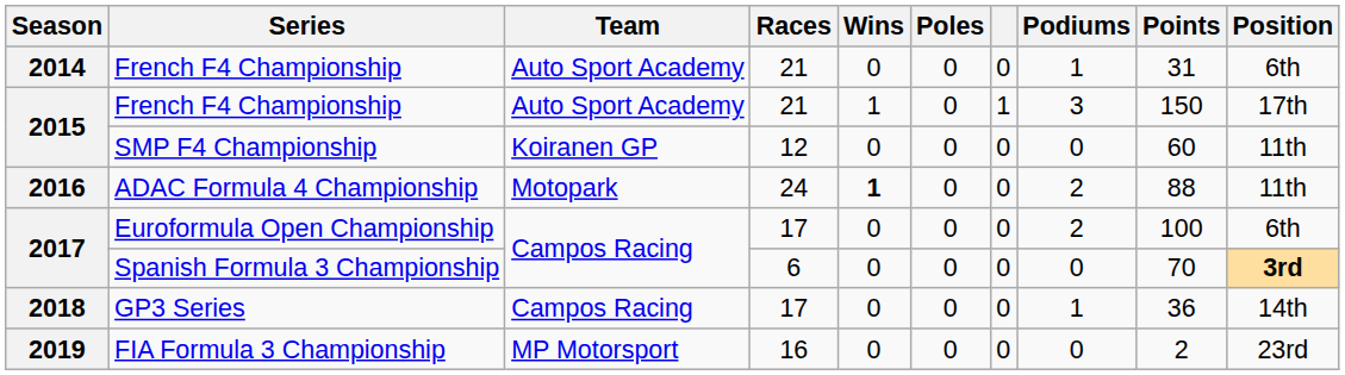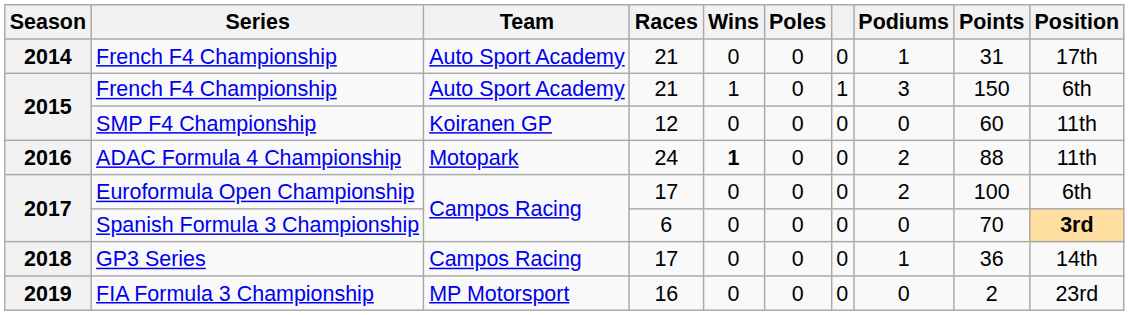 <table class="wikitable" style="font-size: 90%; text-align:center">
 <tr>
 <th>Season</th>
 <th>Series</th>
 <th>Team</th>
 <th>Races</th>
 <th>Wins</th>
 <th>Poles</th>
 <th></th>
 <th>Podiums</th>
 <th>Points</th>
 <th>Position</th>
 </tr>
 <tr>
 <th>2014</th>
 <td align=left><a href='#'>French F4 Championship</a></td>
 <td align=left><a href='#'>Auto Sport Academy</a></td>
 <td>21</td>
 <td>0</td>
 <td>0</td>
 <td>0</td>
 <td>1</td>
 <td>31</td>
-<td>6th</td>
+<td>17th</td>
 </tr>
 <tr>
 <th rowspan=2>2015</th>
 <td align=left><a href='#'>French F4 Championship</a></td>
 <td align=left nowrap><a href='#'>Auto Sport Academy</a></td>
 <td>21</td>
 <td>1</td>
 <td>0</td>
 <td>1</td>
 <td>3</td>
 <td>150</td>
-<td>17th</td>
+<td>6th</td>
 </tr>
 <tr>
 <td align=left><a href='#'>SMP F4 Championship</a></td>
 <td align=left><a href='#'>Koiranen GP</a></td>
 <td>12</td>
 <td>0</td>
 <td>0</td>
 <td>0</td>
 <td>0</td>
 <td>60</td>
 <td>11th</td>
 </tr>
 <tr>
 <th>2016</th>
 <td align=left><a href='#'>ADAC Formula 4 Championship</a></td>
 <td align=left><a href='#'>Motopark</a></td>
 <td>24</td>
 <td><strong>1</strong></td>
 <td>0</td>
 <td>0</td>
 <td>2</td>
 <td>88</td>
 <td>11th</td>
 </tr>
 <tr>
 <th rowspan=2>2017</th>
 <td align=left><a href='#'>Euroformula Open Championship</a></td>
 <td align=left rowspan=2><a href='#'>Campos Racing</a></td>
 <td>17</td>
 <td>0</td>
 <td>0</td>
 <td>0</td>
 <td>2</td>
 <td>100</td>
 <td>6th</td>
 </tr>
 <tr>
 <td align=left nowrap><a href='#'>Spanish Formula 3 Championship</a></td>
 <td>6</td>
 <td>0</td>
 <td>0</td>
 <td>0</td>
 <td>0</td>
 <td>70</td>
 <td style="background:#FFDF9F;"><strong>3rd</strong></td>
 </tr>
 <tr>
 <th>2018</th>
 <td align=left><a href='#'>GP3 Series</a></td>
 <td align=left><a href='#'>Campos Racing</a></td>
 <td>17</td>
 <td>0</td>
 <td>0</td>
 <td>0</td>
 <td>1</td>
 <td>36</td>
 <td>14th</td>
 </tr>
 <tr>
 <th>2019</th>
 <td align=left><a href='#'>FIA Formula 3 Championship</a></td>
 <td align=left><a href='#'>MP Motorsport</a></td>
 <td>16</td>
 <td>0</td>
 <td>0</td>
 <td>0</td>
 <td>0</td>
 <td>2</td>
 <td>23rd</td>
 </tr>
 </table>
